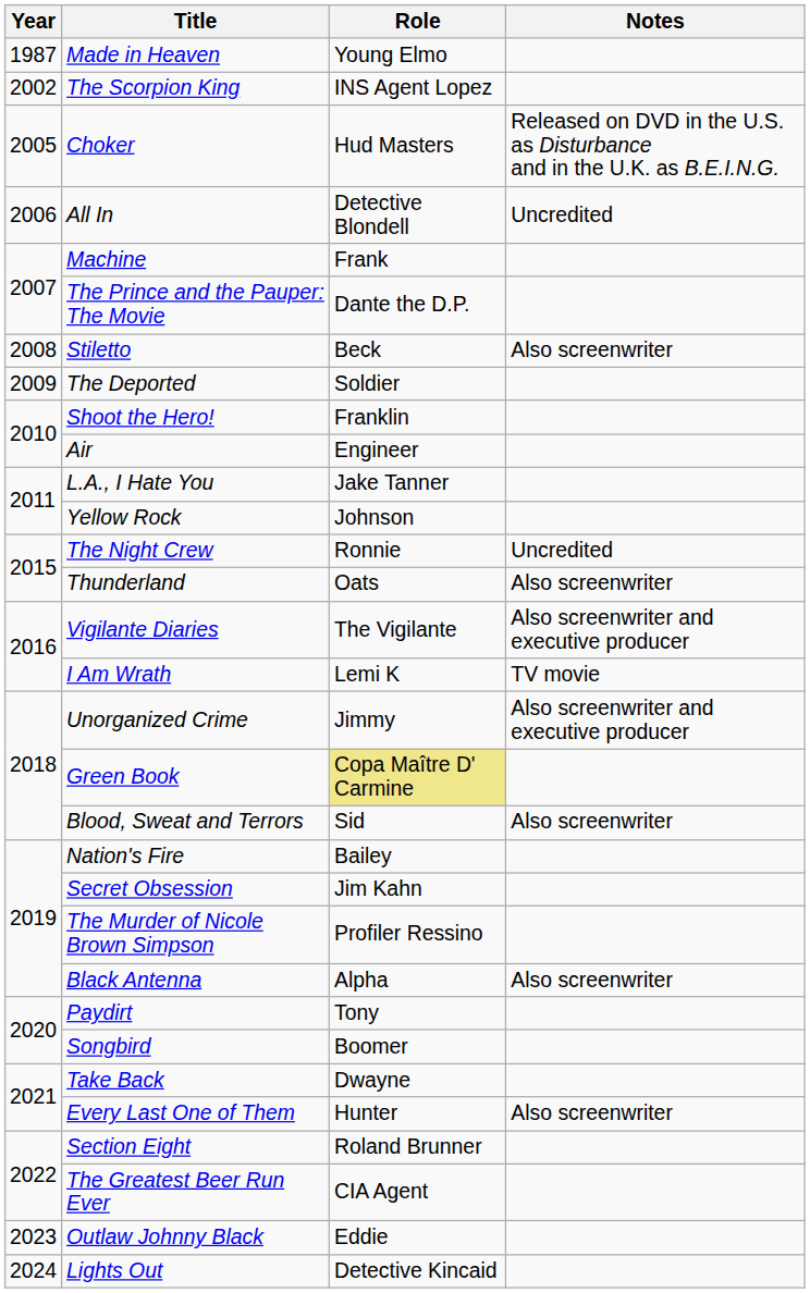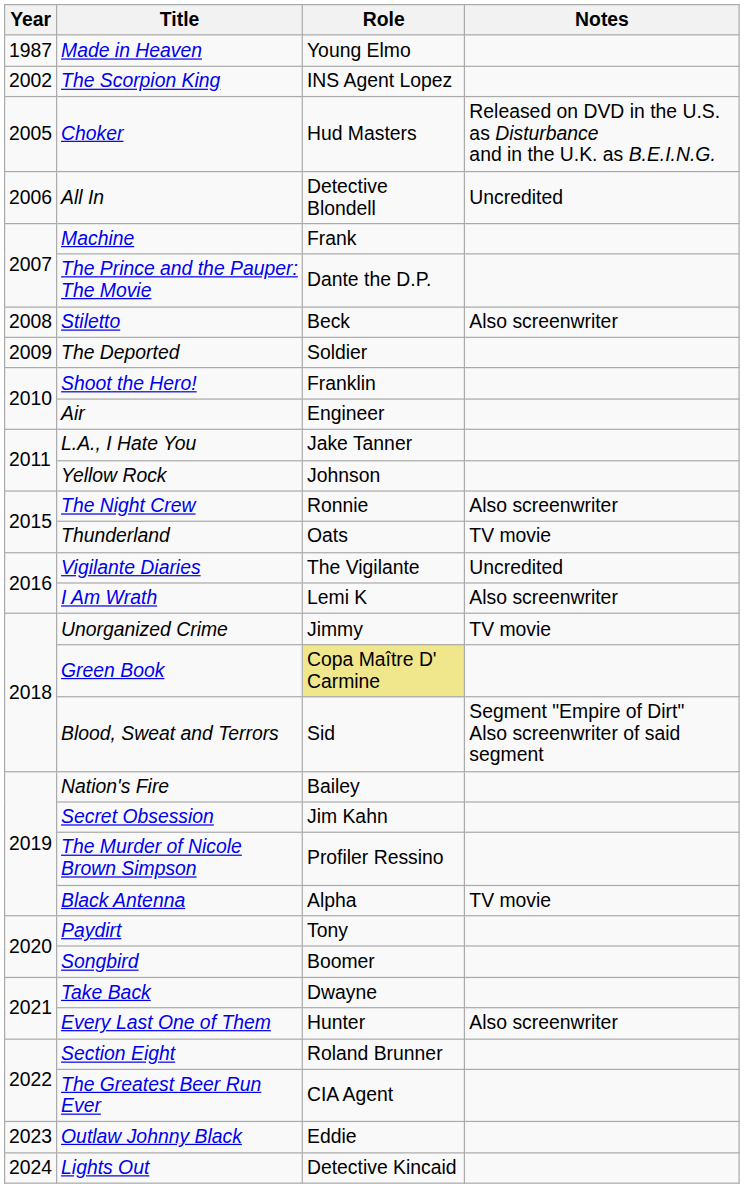 <table class="wikitable sortable">
 <tr>
 <th>Year</th>
 <th>Title</th>
 <th>Role</th>
 <th class="unsortable">Notes</th>
 </tr>
 <tr>
 <td>1987</td>
 <td><em><a href='#'>Made in Heaven</a></em></td>
 <td>Young Elmo</td>
 <td></td>
 </tr>
 <tr>
 <td>2002</td>
 <td><em><a href='#'>The Scorpion King</a></em></td>
 <td>INS Agent Lopez</td>
 <td></td>
 </tr>
 <tr>
 <td>2005</td>
 <td><em><a href='#'>Choker</a></em></td>
 <td>Hud Masters</td>
 <td>Released on DVD in the U.S. as <em>Disturbance</em><br>and in the U.K. as <em>B.E.I.N.G.</em></td>
 </tr>
 <tr>
 <td>2006</td>
 <td><em>All In</em></td>
 <td>Detective Blondell</td>
 <td>Uncredited</td>
 </tr>
 <tr>
 <td rowspan="2">2007</td>
 <td><em><a href='#'>Machine</a></em></td>
 <td>Frank</td>
 <td></td>
 </tr>
 <tr>
 <td><em><a href='#'>The Prince and the Pauper: The Movie</a></em></td>
 <td>Dante the D.P.</td>
 <td></td>
 </tr>
 <tr>
 <td>2008</td>
 <td><em><a href='#'>Stiletto</a></em></td>
 <td>Beck</td>
 <td>Also screenwriter</td>
 </tr>
 <tr>
 <td>2009</td>
 <td><em>The Deported</em></td>
 <td>Soldier</td>
 <td></td>
 </tr>
 <tr>
 <td rowspan="2">2010</td>
 <td><em><a href='#'>Shoot the Hero!</a></em></td>
 <td>Franklin</td>
 <td></td>
 </tr>
 <tr>
 <td><em>Air</em></td>
 <td>Engineer</td>
 <td></td>
 </tr>
 <tr>
 <td rowspan="2">2011</td>
 <td><em>L.A., I Hate You</em></td>
 <td>Jake Tanner</td>
 <td></td>
 </tr>
 <tr>
 <td><em>Yellow Rock</em></td>
 <td>Johnson</td>
 <td></td>
 </tr>
 <tr>
 <td rowspan="2">2015</td>
 <td><em><a href='#'>The Night Crew</a></em></td>
 <td>Ronnie</td>
-<td>Uncredited</td>
+<td>Also screenwriter</td>
 </tr>
 <tr>
 <td><em>Thunderland</em></td>
 <td>Oats</td>
-<td>Also screenwriter</td>
+<td>TV movie</td>
 </tr>
 <tr>
 <td rowspan="2">2016</td>
 <td><em><a href='#'>Vigilante Diaries</a></em></td>
 <td>The Vigilante</td>
-<td>Also screenwriter and executive producer</td>
+<td>Uncredited</td>
 </tr>
 <tr>
 <td><em><a href='#'>I Am Wrath</a></em></td>
 <td>Lemi K</td>
-<td>TV movie</td>
+<td>Also screenwriter</td>
 </tr>
 <tr>
 <td rowspan="3">2018</td>
 <td><em>Unorganized Crime</em></td>
 <td>Jimmy</td>
-<td>Also screenwriter and executive producer</td>
+<td>TV movie</td>
 </tr>
 <tr>
 <td><em><a href='#'>Green Book</a></em></td>
 <td style="background: khaki;">Copa Maître D' Carmine</td>
 <td></td>
 </tr>
 <tr>
 <td><em>Blood, Sweat and Terrors</em></td>
 <td>Sid</td>
-<td>Also screenwriter</td>
+<td>Segment "Empire of Dirt"<br>Also screenwriter of said segment</td>
 </tr>
 <tr>
 <td rowspan="4">2019</td>
 <td><em>Nation's Fire</em></td>
 <td>Bailey</td>
 <td></td>
 </tr>
 <tr>
 <td><em><a href='#'>Secret Obsession</a></em></td>
 <td>Jim Kahn</td>
 <td></td>
 </tr>
 <tr>
 <td><em><a href='#'>The Murder of Nicole Brown Simpson</a></em></td>
 <td>Profiler Ressino</td>
 <td></td>
 </tr>
 <tr>
 <td><em><a href='#'>Black Antenna</a></em></td>
 <td>Alpha</td>
-<td>Also screenwriter</td>
+<td>TV movie</td>
 </tr>
 <tr>
 <td rowspan="2">2020</td>
 <td><em><a href='#'>Paydirt</a></em></td>
 <td>Tony</td>
 <td></td>
 </tr>
 <tr>
 <td><em><a href='#'>Songbird</a></em></td>
 <td>Boomer</td>
 <td></td>
 </tr>
 <tr>
 <td rowspan="2">2021</td>
 <td><em><a href='#'>Take Back</a></em></td>
 <td>Dwayne</td>
 <td></td>
 </tr>
 <tr>
 <td><em><a href='#'>Every Last One of Them</a></em></td>
 <td>Hunter</td>
 <td>Also screenwriter</td>
 </tr>
 <tr>
 <td rowspan="2">2022</td>
 <td><em><a href='#'>Section Eight</a></em></td>
 <td>Roland Brunner</td>
 <td></td>
 </tr>
 <tr>
 <td><em><a href='#'>The Greatest Beer Run Ever</a></em></td>
 <td>CIA Agent</td>
 <td></td>
 </tr>
 <tr>
 <td>2023</td>
 <td><em><a href='#'>Outlaw Johnny Black</a></em></td>
 <td>Eddie</td>
 <td></td>
 </tr>
 <tr>
 <td>2024</td>
 <td><em><a href='#'>Lights Out</a></em></td>
 <td>Detective Kincaid</td>
 <td></td>
 </tr>
 </table>
